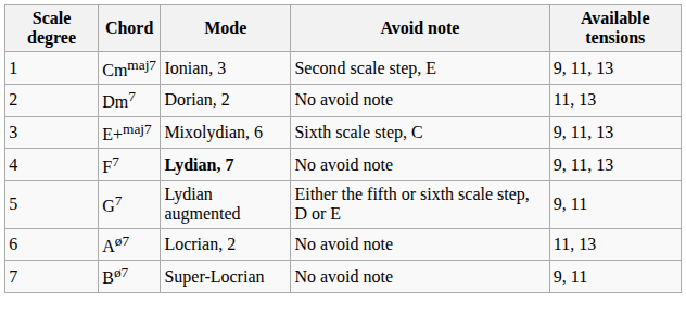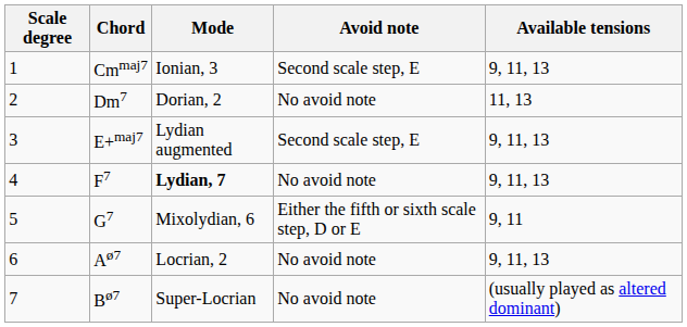 <table class="wikitable" style="margin: 1em auto 1em auto;">
 <tr>
 <th>Scale degree</th>
 <th>Chord</th>
 <th>Mode</th>
 <th>Avoid note</th>
 <th>Available tensions</th>
 </tr>
 <tr>
 <td>1</td>
 <td>Cm<sup>maj7</sup></td>
 <td>Ionian, 3</td>
 <td>Second scale step, E</td>
 <td>9, 11, 13</td>
 </tr>
 <tr>
 <td>2</td>
 <td>Dm<sup>7</sup></td>
 <td>Dorian, 2</td>
 <td>No avoid note</td>
 <td>11, 13</td>
 </tr>
 <tr>
 <td>3</td>
 <td>E+<sup>maj7</sup></td>
-<td>Mixolydian, 6</td>
-<td>Sixth scale step, C</td>
+<td>Lydian augmented</td>
+<td>Second scale step, E</td>
 <td>9, 11, 13</td>
 </tr>
 <tr>
 <td>4</td>
 <td>F<sup>7</sup></td>
 <td><strong>Lydian, 7</strong></td>
 <td>No avoid note</td>
 <td>9, 11, 13</td>
 </tr>
 <tr>
 <td>5</td>
 <td>G<sup>7</sup></td>
-<td>Lydian augmented</td>
+<td>Mixolydian, 6</td>
 <td>Either the fifth or sixth scale step, D or E</td>
 <td>9, 11</td>
 </tr>
 <tr>
 <td>6</td>
 <td>A<sup>ø7</sup></td>
 <td>Locrian, 2</td>
 <td>No avoid note</td>
-<td>11, 13</td>
+<td>9, 11, 13</td>
 </tr>
 <tr>
 <td>7</td>
 <td>B<sup>ø7</sup></td>
 <td>Super-Locrian</td>
 <td>No avoid note</td>
-<td>9, 11</td>
+<td>(usually played as <a href='#'>altered dominant</a>)</td>
 </tr>
 </table>
